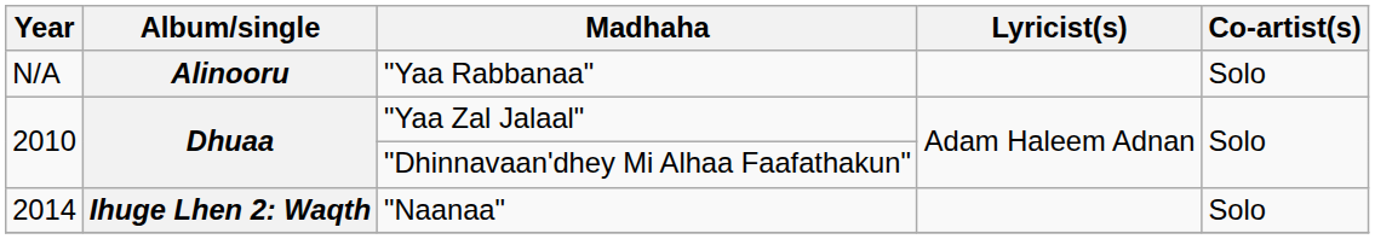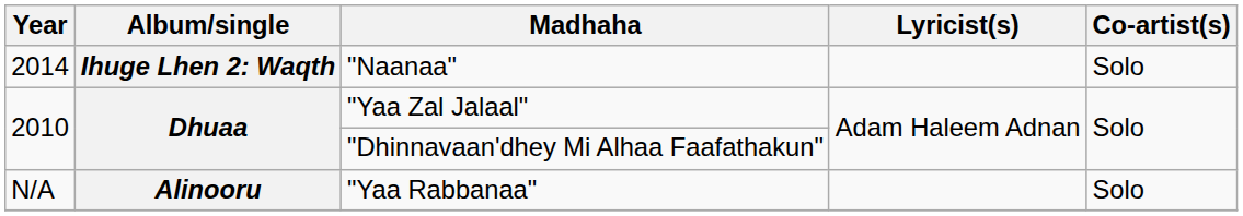 <table class="wikitable plainrowheaders">
 <tr>
 <th scope="col">Year</th>
 <th scope="col">Album/single</th>
 <th scope="col">Madhaha</th>
 <th scope="col">Lyricist(s)</th>
 <th scope="col">Co-artist(s)</th>
 </tr>
 <tr>
-<td>N/A</td>
-<th scope="row"><em>Alinooru</em></th>
-<td>"Yaa Rabbanaa"</td>
+<td>2014</td>
+<th scope="row"><em>Ihuge Lhen 2: Waqth</em></th>
+<td>"Naanaa"</td>
 <td></td>
 <td>Solo</td>
 </tr>
 <tr>
 <td rowspan="2">2010</td>
 <th rowspan="2" scope="row"><em>Dhuaa</em></th>
 <td>"Yaa Zal Jalaal"</td>
 <td rowspan="2">Adam Haleem Adnan</td>
 <td rowspan="2">Solo</td>
 </tr>
 <tr>
 <td>"Dhinnavaan'dhey Mi Alhaa Faafathakun"</td>
 </tr>
 <tr>
-<td>2014</td>
-<th scope="row"><em>Ihuge Lhen 2: Waqth</em></th>
-<td>"Naanaa"</td>
+<td>N/A</td>
+<th scope="row"><em>Alinooru</em></th>
+<td>"Yaa Rabbanaa"</td>
 <td></td>
 <td>Solo</td>
 </tr>
 <tr>
 </tr>
 </table>
